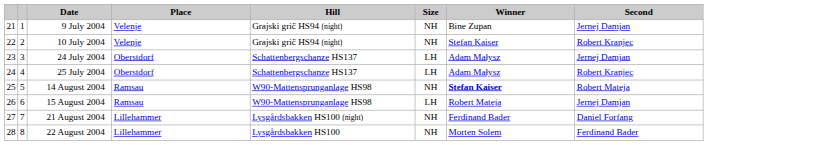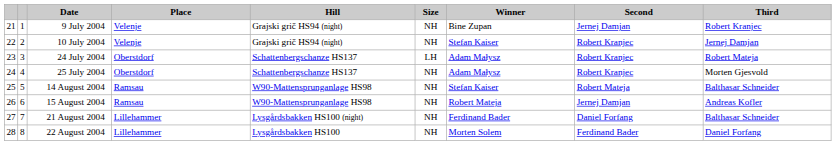 <table class="wikitable plainrowheaders" style="background:#fff; font-size:86%; line-height:16px; border:grey solid 1px; border-collapse:collapse;">
 <tr style="background:#ccc; text-align:center;">
 <th scope="col" style="background:#ccc; width=20 px;"></th>
 <th scope="col" style="background:#ccc; width=30 px;"></th>
 <th scope="col" style="background:#ccc; width:120px;">Date</th>
 <th scope="col" style="background:#ccc; width:200px;">Place</th>
 <th scope="col" style="background:#ccc; width:240px;">Hill</th>
 <th scope="col" style="background:#ccc; width:40px;">Size</th>
 <th scope="col" style="background:#ccc; width:185px;">Winner</th>
 <th scope="col" style="background:#ccc; width:185px;">Second</th>
+<th scope="col" style="background:#ccc; width:185px;">Third</th>
 </tr>
 <tr>
 <td align=center>21</td>
 <td align=center>1</td>
 <td align=right>9 July 2004  </td>
 <td> <a href='#'>Velenje</a></td>
 <td>Grajski grič HS94 <small>(night)</small></td>
 <td align=center>NH</td>
 <td> Bine Zupan</td>
 <td> <a href='#'>Jernej Damjan</a></td>
+<td> <a href='#'>Robert Kranjec</a></td>
 </tr>
 <tr>
 <td align=center>22</td>
 <td align=center>2</td>
 <td align=right>10 July 2004  </td>
 <td> <a href='#'>Velenje</a></td>
 <td>Grajski grič HS94 <small>(night)</small></td>
 <td align=center>NH</td>
 <td> <a href='#'>Stefan Kaiser</a></td>
 <td> <a href='#'>Robert Kranjec</a></td>
+<td> <a href='#'>Jernej Damjan</a></td>
 </tr>
 <tr>
 <td align=center>23</td>
 <td align=center>3</td>
 <td align=right>24 July 2004  </td>
 <td> <a href='#'>Oberstdorf</a></td>
 <td><a href='#'>Schattenbergschanze</a> HS137</td>
 <td align=center>LH</td>
 <td> <a href='#'>Adam Małysz</a></td>
-<td> <a href='#'>Jernej Damjan</a></td>
+<td> <a href='#'>Robert Kranjec</a></td>
+<td> <a href='#'>Robert Mateja</a></td>
 </tr>
 <tr>
 <td align=center>24</td>
 <td align=center>4</td>
 <td align=right>25 July 2004  </td>
 <td> <a href='#'>Oberstdorf</a></td>
 <td><a href='#'>Schattenbergschanze</a> HS137</td>
-<td align=center>LH</td>
+<td align=center>NH</td>
 <td> <a href='#'>Adam Małysz</a></td>
 <td> <a href='#'>Robert Kranjec</a></td>
+<td> Morten Gjesvold</td>
 </tr>
 <tr>
 <td align=center>25</td>
 <td align=center>5</td>
 <td align=right>14 August 2004  </td>
 <td> <a href='#'>Ramsau</a></td>
 <td><a href='#'>W90-Mattensprunganlage</a> HS98</td>
 <td align=center>NH</td>
-<td><strong> <a href='#'>Stefan Kaiser</a></strong></td>
+<td> <a href='#'>Stefan Kaiser</a></td>
 <td> <a href='#'>Robert Mateja</a></td>
+<td> <a href='#'>Balthasar Schneider</a></td>
 </tr>
 <tr>
 <td align=center>26</td>
 <td align=center>6</td>
 <td align=right>15 August 2004  </td>
 <td> <a href='#'>Ramsau</a></td>
 <td><a href='#'>W90-Mattensprunganlage</a> HS98</td>
-<td align=center>LH</td>
+<td align=center>NH</td>
 <td> <a href='#'>Robert Mateja</a></td>
 <td> <a href='#'>Jernej Damjan</a></td>
+<td> <a href='#'>Andreas Kofler</a></td>
 </tr>
 <tr>
 <td align=center>27</td>
 <td align=center>7</td>
 <td align=right>21 August 2004  </td>
 <td> <a href='#'>Lillehammer</a></td>
 <td><a href='#'>Lysgårdsbakken</a> HS100 <small>(night)</small></td>
 <td align=center>NH</td>
 <td> <a href='#'>Ferdinand Bader</a></td>
 <td> <a href='#'>Daniel Forfang</a></td>
+<td> <a href='#'>Balthasar Schneider</a></td>
 </tr>
 <tr>
 <td align=center>28</td>
 <td align=center>8</td>
 <td align=right>22 August 2004  </td>
 <td> <a href='#'>Lillehammer</a></td>
 <td><a href='#'>Lysgårdsbakken</a> HS100</td>
 <td align=center>NH</td>
 <td> <a href='#'>Morten Solem</a></td>
 <td> <a href='#'>Ferdinand Bader</a></td>
+<td> <a href='#'>Daniel Forfang</a></td>
 </tr>
 </table>
